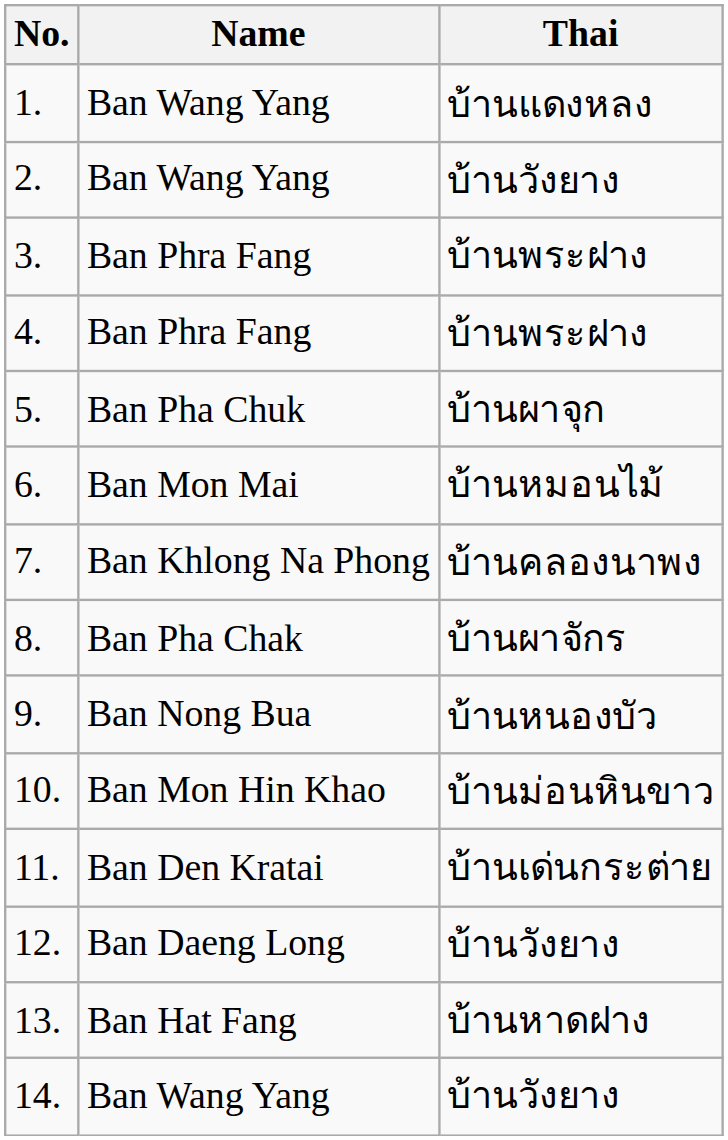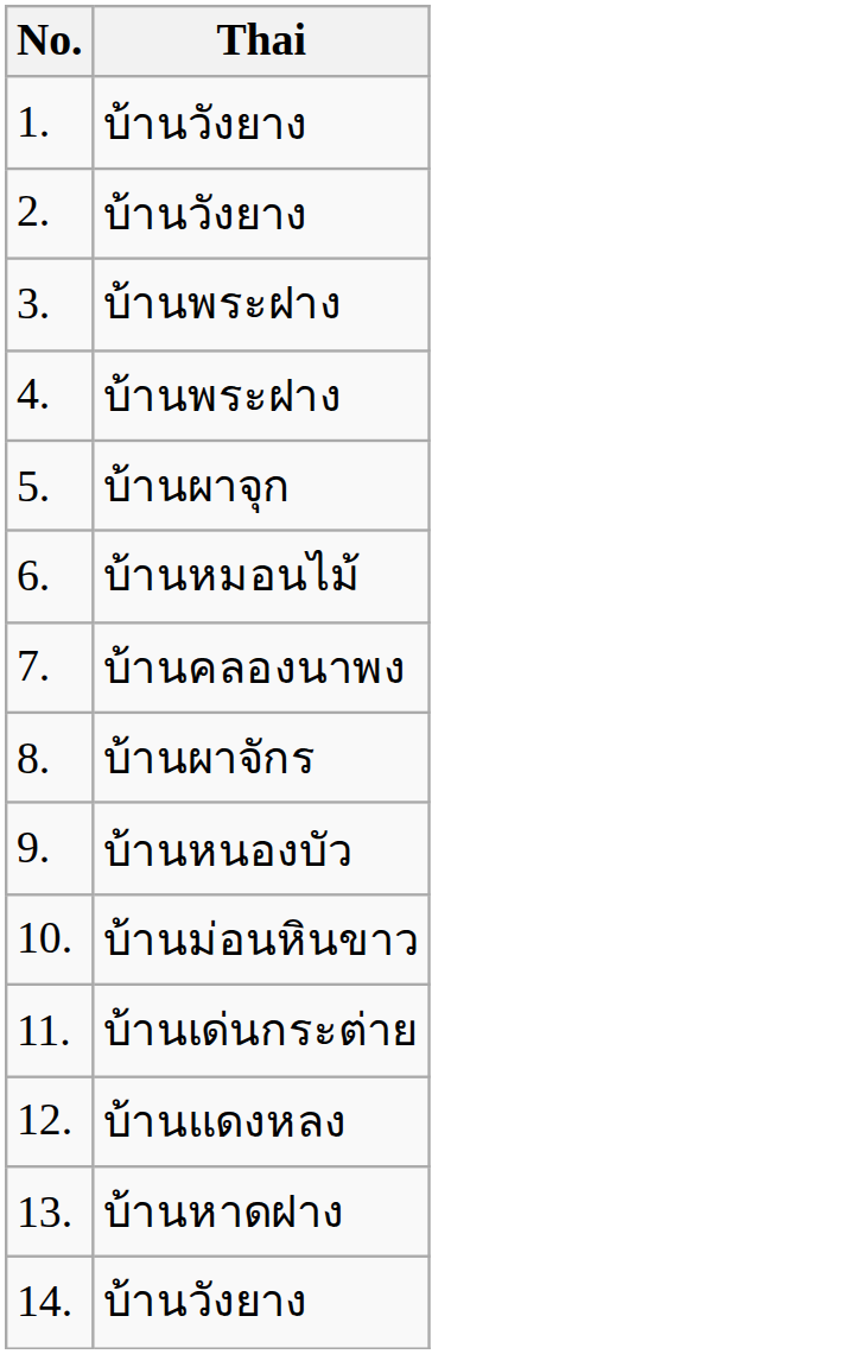 <table class="wikitable sortable">
 <tr>
 <th>No.</th>
-<th>Name</th>
 <th>Thai</th>
 </tr>
 <tr>
 <td>1.</td>
-<td>Ban Wang Yang</td>
-<td>บ้านแดงหลง</td>
+<td>บ้านวังยาง</td>
 </tr>
 <tr>
 <td>2.</td>
-<td>Ban Wang Yang</td>
 <td>บ้านวังยาง</td>
 </tr>
 <tr>
 <td>3.</td>
-<td>Ban Phra Fang</td>
 <td>บ้านพระฝาง</td>
 </tr>
 <tr>
 <td>4.</td>
-<td>Ban Phra Fang</td>
 <td>บ้านพระฝาง</td>
 </tr>
 <tr>
 <td>5.</td>
-<td>Ban Pha Chuk</td>
 <td>บ้านผาจุก</td>
 </tr>
 <tr>
 <td>6.</td>
-<td>Ban Mon Mai</td>
 <td>บ้านหมอนไม้</td>
 </tr>
 <tr>
 <td>7.</td>
-<td>Ban Khlong Na Phong</td>
 <td>บ้านคลองนาพง</td>
 </tr>
 <tr>
 <td>8.</td>
-<td>Ban Pha Chak</td>
 <td>บ้านผาจักร</td>
 </tr>
 <tr>
 <td>9.</td>
-<td>Ban Nong Bua</td>
 <td>บ้านหนองบัว</td>
 </tr>
 <tr>
 <td>10.</td>
-<td>Ban Mon Hin Khao</td>
 <td>บ้านม่อนหินขาว</td>
 </tr>
 <tr>
 <td>11.</td>
-<td>Ban Den Kratai</td>
 <td>บ้านเด่นกระต่าย</td>
 </tr>
 <tr>
 <td>12.</td>
-<td>Ban Daeng Long</td>
-<td>บ้านวังยาง</td>
+<td>บ้านแดงหลง</td>
 </tr>
 <tr>
 <td>13.</td>
-<td>Ban Hat Fang</td>
 <td>บ้านหาดฝาง</td>
 </tr>
 <tr>
 <td>14.</td>
-<td>Ban Wang Yang</td>
 <td>บ้านวังยาง</td>
 </tr>
 </table>
